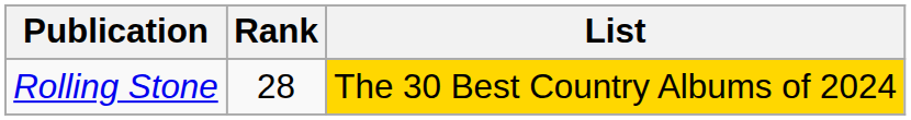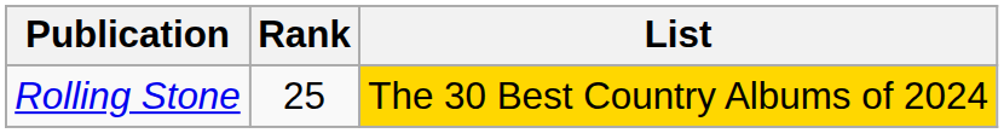 <table class="wikitable plainrowheaders sortable">
 <tr>
 <th>Publication</th>
 <th data-sort-type="number">Rank</th>
 <th scope="col" class="unsortable">List</th>
 </tr>
 <tr>
 <td><em><a href='#'>Rolling Stone</a></em></td>
-<td align=center>28</td>
+<td align=center>25</td>
 <td style="background: gold;">The 30 Best Country Albums of 2024</td>
 </tr>
 </table>
